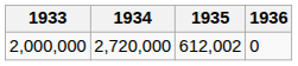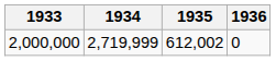 <table class="wikitable mw-collapsible">
 <tr>
 <th>1933</th>
 <th>1934</th>
 <th>1935</th>
 <th>1936</th>
 </tr>
 <tr>
 <td>2,000,000</td>
-<td>2,720,000</td>
+<td>2,719,999</td>
 <td>612,002</td>
 <td>0</td>
 </tr>
 </table>
